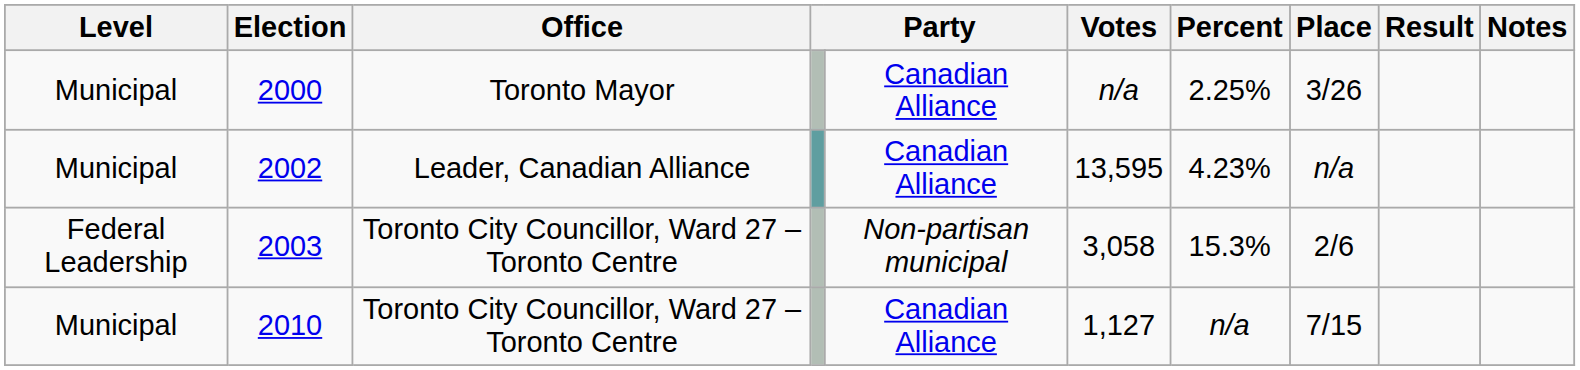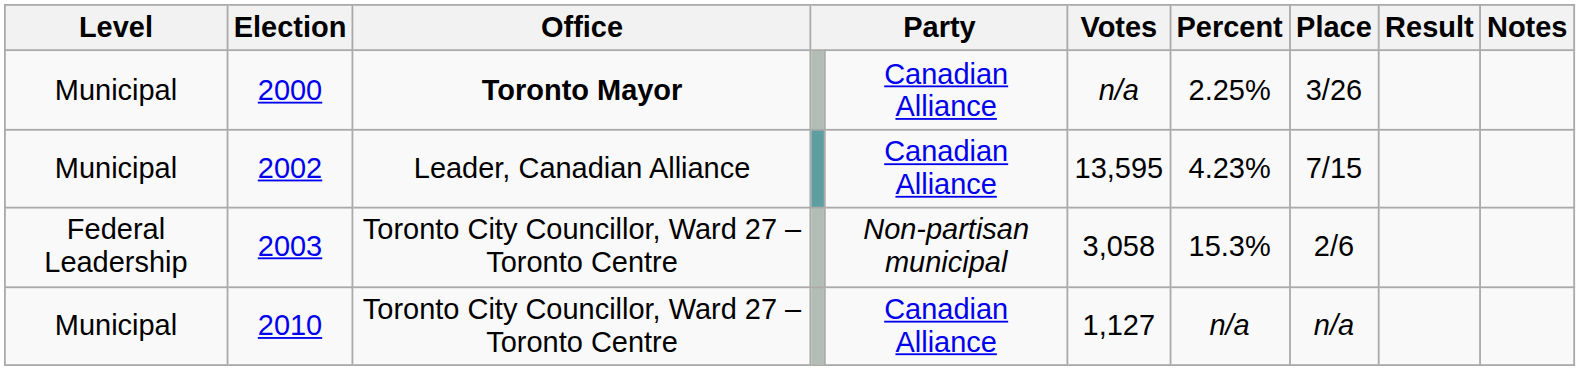 <table class="wikitable sortable" style=text-align:center;>
 <tr>
 <th>Level</th>
 <th>Election</th>
 <th>Office</th>
 <th colspan="2">Party</th>
 <th>Votes</th>
 <th>Percent</th>
 <th>Place</th>
 <th>Result</th>
 <th>Notes</th>
 </tr>
 <tr>
 <td>Municipal</td>
 <td><a href='#'>2000</a></td>
-<td>Toronto Mayor</td>
+<td><strong>Toronto Mayor</strong></td>
 <td style="background-color:#B2BEB5;"></td>
 <td><a href='#'>Canadian Alliance</a></td>
 <td><em>n/a</em></td>
 <td>2.25%</td>
 <td>3/26</td>
 <td></td>
 <td></td>
 </tr>
 <tr>
 <td>Municipal</td>
 <td><a href='#'>2002</a></td>
 <td>Leader, Canadian Alliance</td>
 <td style="background-color:#5F9EA0;"></td>
 <td><a href='#'>Canadian Alliance</a></td>
 <td>13,595</td>
 <td>4.23%</td>
-<td><em>n/a</em></td>
+<td>7/15</td>
 <td></td>
 <td></td>
 </tr>
 <tr>
 <td>Federal Leadership</td>
 <td><a href='#'>2003</a></td>
 <td>Toronto City Councillor, Ward 27 – Toronto Centre</td>
 <td style="background-color:#B2BEB5;"></td>
 <td><em>Non-partisan municipal</em></td>
 <td>3,058</td>
 <td>15.3%</td>
 <td>2/6</td>
 <td></td>
 <td></td>
 </tr>
 <tr>
 <td>Municipal</td>
 <td><a href='#'>2010</a></td>
 <td>Toronto City Councillor, Ward 27 – Toronto Centre</td>
 <td style="background-color:#B2BEB5;"></td>
 <td><a href='#'>Canadian Alliance</a></td>
 <td>1,127</td>
 <td><em>n/a</em></td>
-<td>7/15</td>
+<td><em>n/a</em></td>
 <td></td>
 </tr>
 </table>
